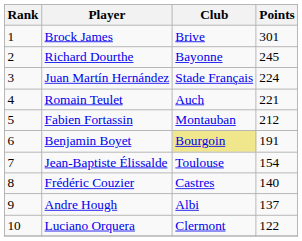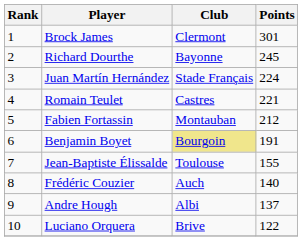 <table class="wikitable">
 <tr>
 <th>Rank</th>
 <th>Player</th>
 <th>Club</th>
 <th>Points</th>
 </tr>
 <tr>
 <td>1</td>
 <td> <a href='#'>Brock James</a></td>
-<td><a href='#'>Brive</a></td>
+<td><a href='#'>Clermont</a></td>
 <td>301</td>
 </tr>
 <tr>
 <td>2</td>
 <td> <a href='#'>Richard Dourthe</a></td>
 <td><a href='#'>Bayonne</a></td>
 <td>245</td>
 </tr>
 <tr>
 <td>3</td>
 <td> <a href='#'>Juan Martín Hernández</a></td>
 <td><a href='#'>Stade Français</a></td>
 <td>224</td>
 </tr>
 <tr>
 <td>4</td>
 <td> <a href='#'>Romain Teulet</a></td>
-<td><a href='#'>Auch</a></td>
+<td><a href='#'>Castres</a></td>
 <td>221</td>
 </tr>
 <tr>
 <td>5</td>
 <td> <a href='#'>Fabien Fortassin</a></td>
 <td><a href='#'>Montauban</a></td>
 <td>212</td>
 </tr>
 <tr>
 <td>6</td>
 <td> <a href='#'>Benjamin Boyet</a></td>
 <td style="background: khaki;"><a href='#'>Bourgoin</a></td>
 <td>191</td>
 </tr>
 <tr>
 <td>7</td>
 <td> <a href='#'>Jean-Baptiste Élissalde</a></td>
 <td><a href='#'>Toulouse</a></td>
-<td>154</td>
+<td>155</td>
 </tr>
 <tr>
 <td>8</td>
 <td> <a href='#'>Frédéric Couzier</a></td>
-<td><a href='#'>Castres</a></td>
+<td><a href='#'>Auch</a></td>
 <td>140</td>
 </tr>
 <tr>
 <td>9</td>
 <td> <a href='#'>Andre Hough</a></td>
 <td><a href='#'>Albi</a></td>
 <td>137</td>
 </tr>
 <tr>
 <td>10</td>
 <td> <a href='#'>Luciano Orquera</a></td>
-<td><a href='#'>Clermont</a></td>
+<td><a href='#'>Brive</a></td>
 <td>122</td>
 </tr>
 <tr>
 </tr>
 </table>
